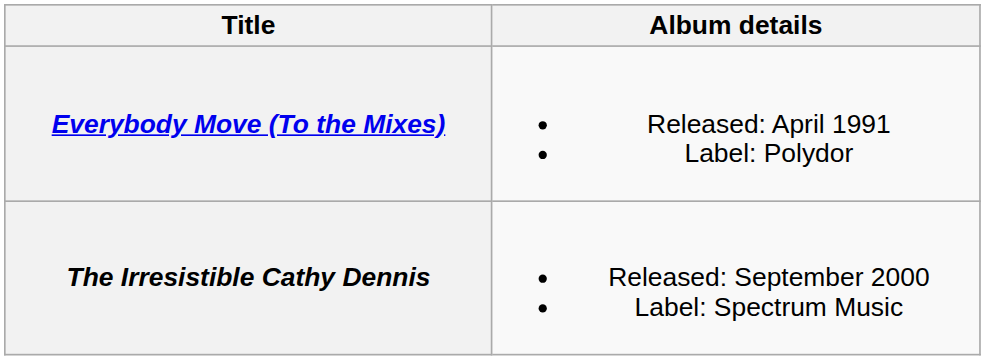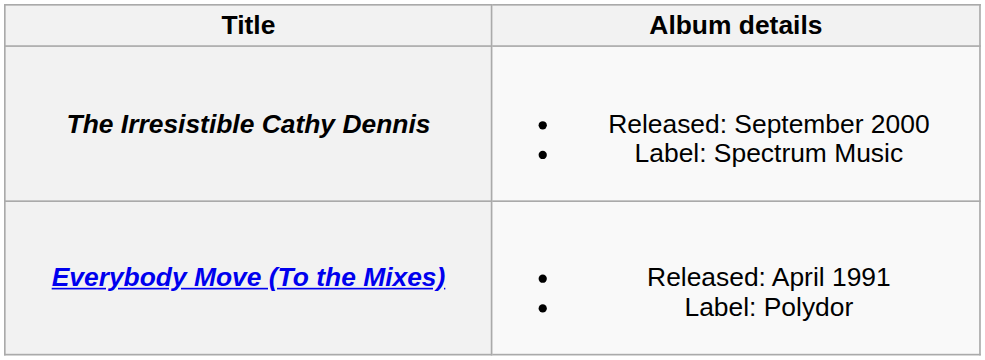 <table class="wikitable plainrowheaders" style="text-align:center;">
 <tr>
 <th scope="col" style="width:18em;">Title</th>
 <th scope="col" style="width:18em;">Album details</th>
 </tr>
 <tr>
+<th scope="row"><em>The Irresistible Cathy Dennis</em></th>
+<td><br><ul><li>Released: September 2000</li><li>Label: Spectrum Music</li></ul></td>
+</tr>
+<tr>
 <th scope="row"><em><a href='#'>Everybody Move (To the Mixes)</a></em></th>
 <td><br><ul><li>Released: April 1991</li><li>Label: Polydor</li></ul></td>
 </tr>
-<tr>
-<th scope="row"><em>The Irresistible Cathy Dennis</em></th>
-<td><br><ul><li>Released: September 2000</li><li>Label: Spectrum Music</li></ul></td>
-</tr>
 </table>
